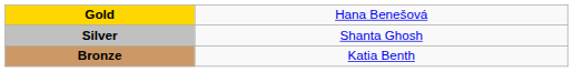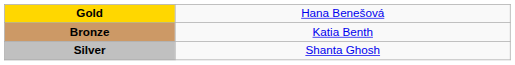 <table class="wikitable" style="text-align:center; " width="35%">
 <tr>
 <td bgcolor="gold"><strong>Gold</strong></td>
 <td><a href='#'>Hana Benešová</a><br>  <small><em></em></small></td>
 </tr>
 <tr>
+<td bgcolor="CC9966"><strong>Bronze</strong></td>
+<td><a href='#'>Katia Benth</a><br>  <small><em></em></small></td>
+</tr>
+<tr>
 <td bgcolor="silver"><strong>Silver</strong></td>
 <td><a href='#'>Shanta Ghosh</a><br>  <small><em></em></small></td>
 </tr>
-<tr>
-<td bgcolor="CC9966"><strong>Bronze</strong></td>
-<td><a href='#'>Katia Benth</a><br>  <small><em></em></small></td>
-</tr>
 </table>
